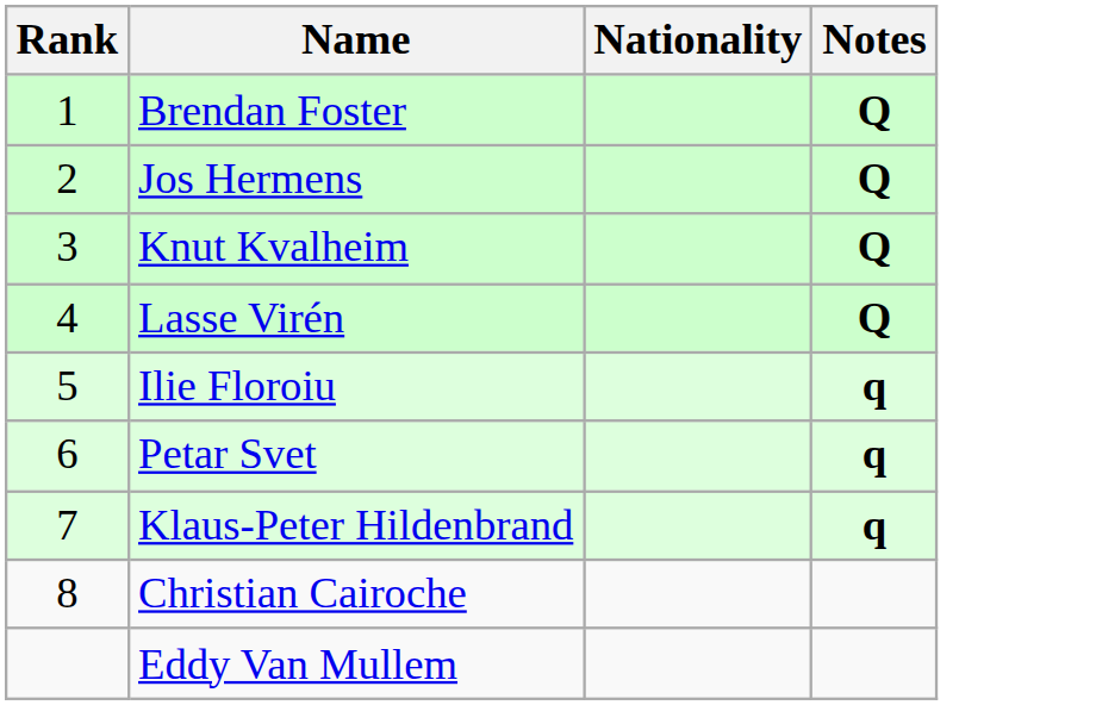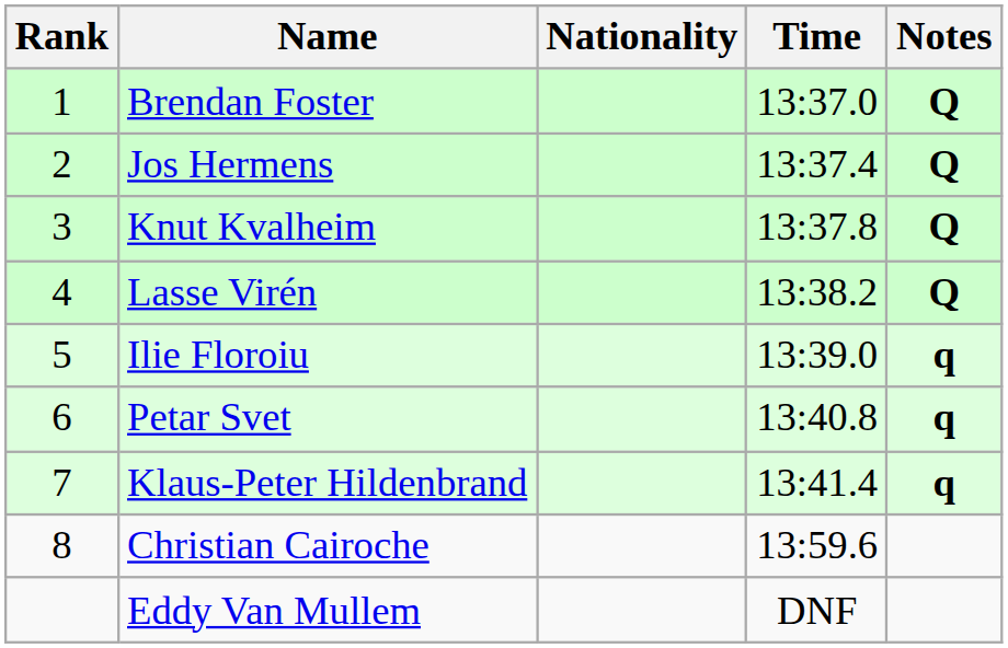 <table class="wikitable sortable" style="text-align:center">
 <tr>
 <th>Rank</th>
 <th>Name</th>
 <th>Nationality</th>
+<th>Time</th>
 <th>Notes</th>
 </tr>
 <tr bgcolor=ccffcc>
 <td>1</td>
 <td align=left><a href='#'>Brendan Foster</a></td>
 <td align=left></td>
+<td>13:37.0</td>
 <td><strong>Q</strong></td>
 </tr>
 <tr bgcolor=ccffcc>
 <td>2</td>
 <td align=left><a href='#'>Jos Hermens</a></td>
 <td align=left></td>
+<td>13:37.4</td>
 <td><strong>Q</strong></td>
 </tr>
 <tr bgcolor=ccffcc>
 <td>3</td>
 <td align=left><a href='#'>Knut Kvalheim</a></td>
 <td align=left></td>
+<td>13:37.8</td>
 <td><strong>Q</strong></td>
 </tr>
 <tr bgcolor=ccffcc>
 <td>4</td>
 <td align=left><a href='#'>Lasse Virén</a></td>
 <td align=left></td>
+<td>13:38.2</td>
 <td><strong>Q</strong></td>
 </tr>
 <tr bgcolor=ddffdd>
 <td>5</td>
 <td align=left><a href='#'>Ilie Floroiu</a></td>
 <td align=left></td>
+<td>13:39.0</td>
 <td><strong>q</strong></td>
 </tr>
 <tr bgcolor=ddffdd>
 <td>6</td>
 <td align=left><a href='#'>Petar Svet</a></td>
 <td align=left></td>
+<td>13:40.8</td>
 <td><strong>q</strong></td>
 </tr>
 <tr bgcolor=ddffdd>
 <td>7</td>
 <td align=left><a href='#'>Klaus-Peter Hildenbrand</a></td>
 <td align=left></td>
+<td>13:41.4</td>
 <td><strong>q</strong></td>
 </tr>
 <tr>
 <td>8</td>
 <td align=left><a href='#'>Christian Cairoche</a></td>
 <td align=left></td>
+<td>13:59.6</td>
 <td></td>
 </tr>
 <tr>
 <td></td>
 <td align=left><a href='#'>Eddy Van Mullem</a></td>
 <td align=left></td>
+<td>DNF</td>
 <td></td>
 </tr>
 </table>
